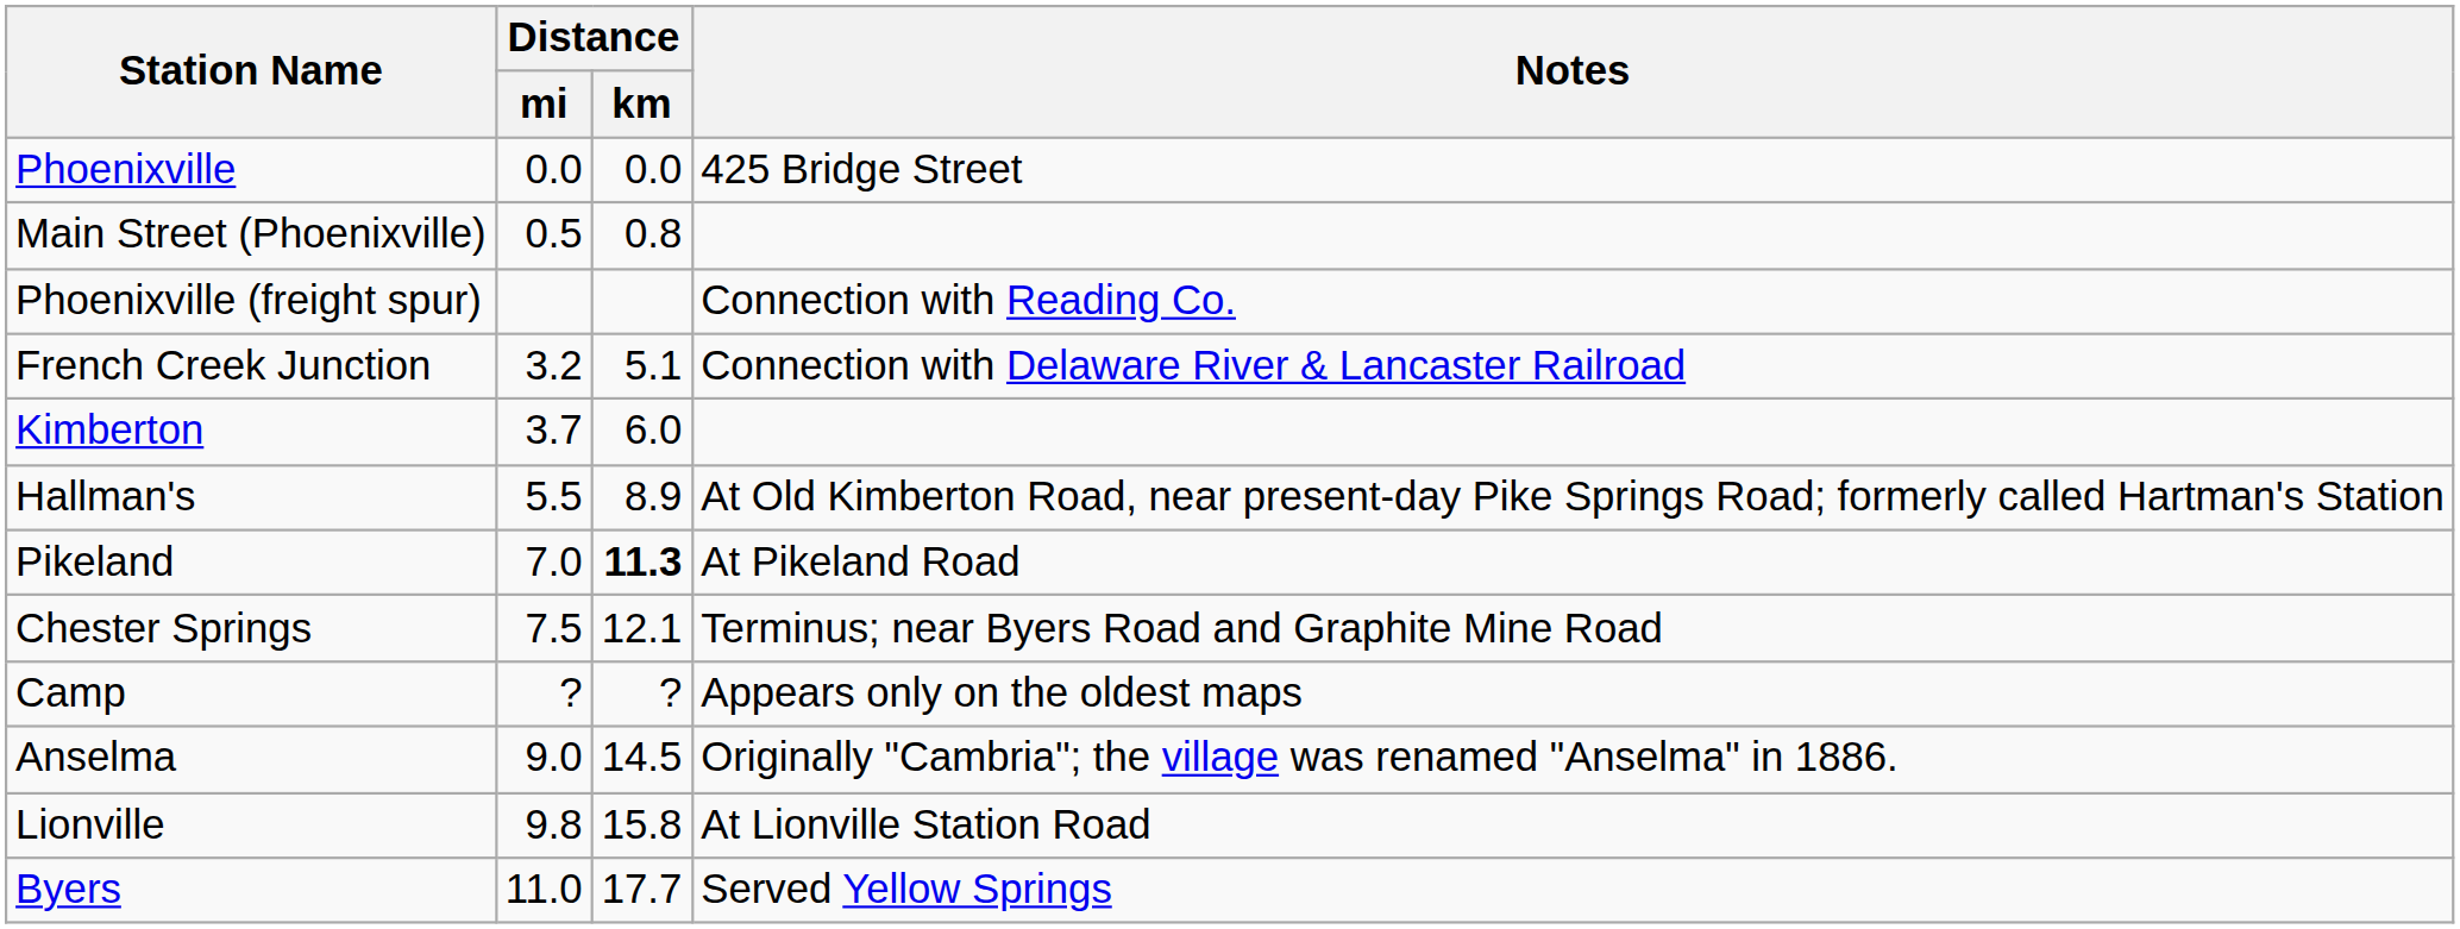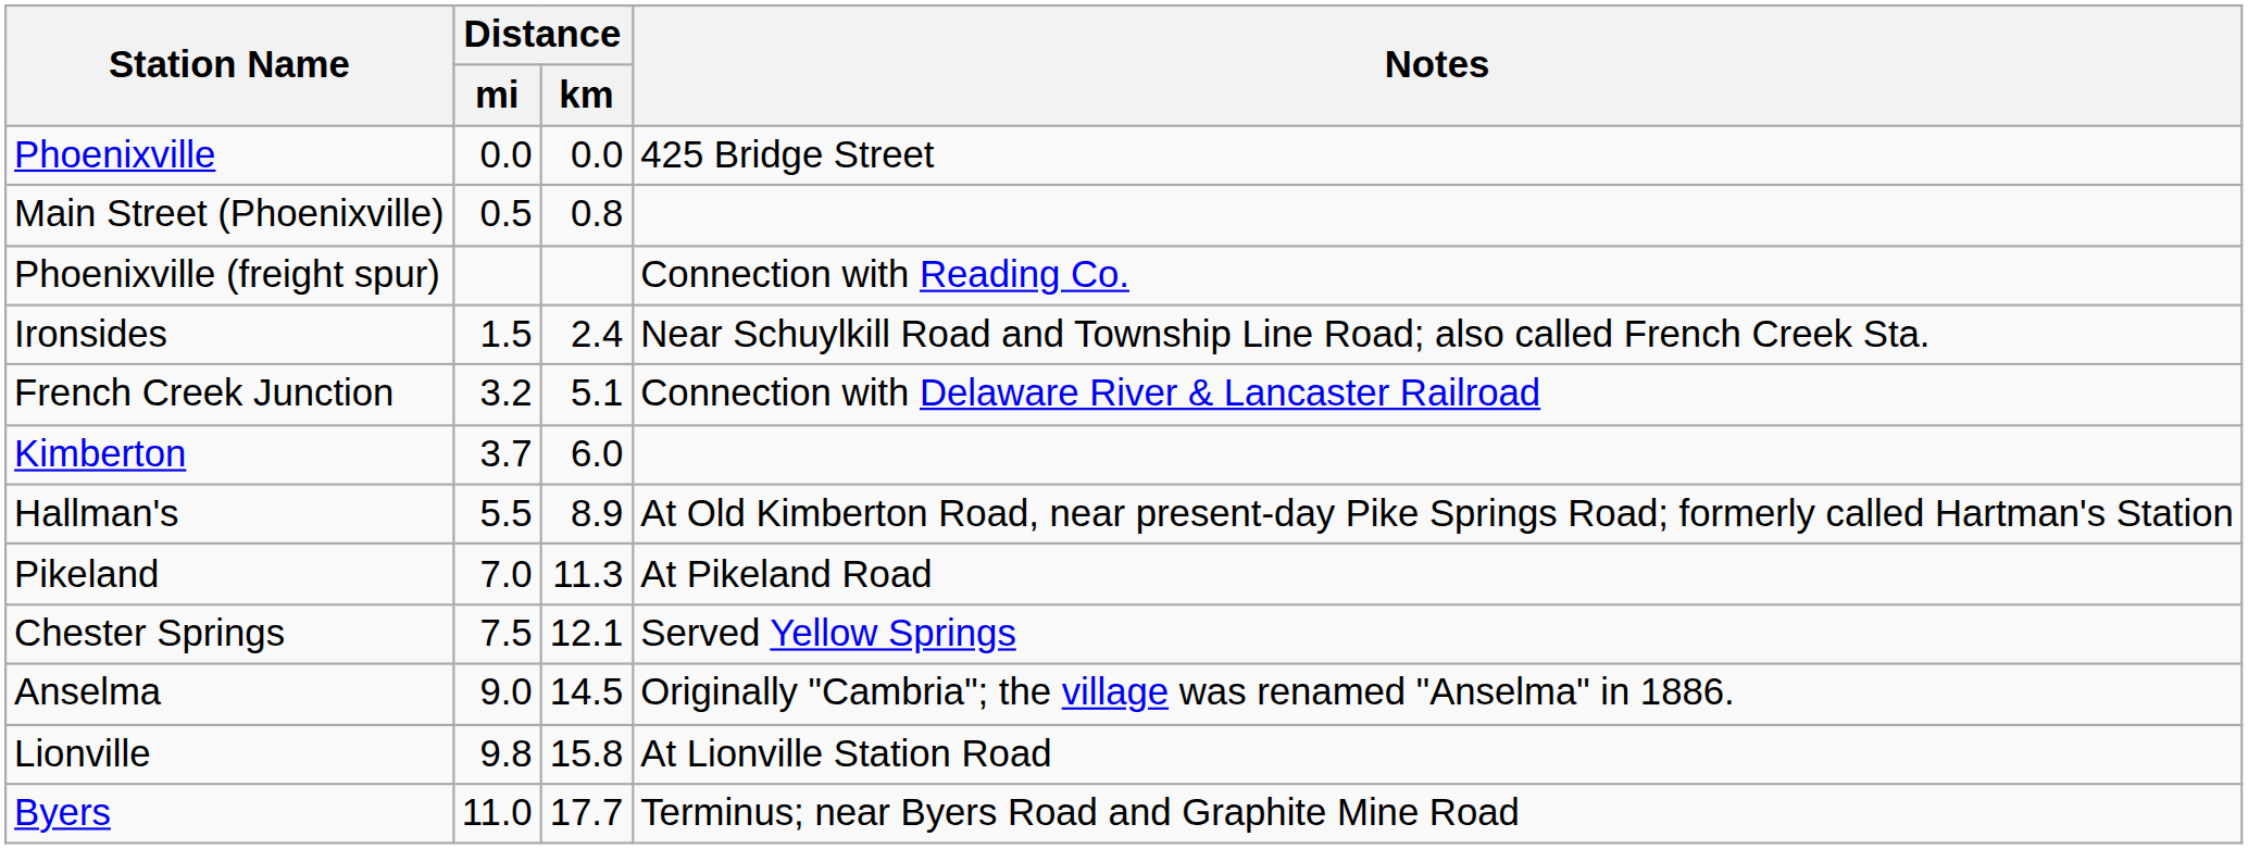 <table class="wikitable" style="text-align:right">
 <tr>
 <th rowspan=2>Station Name</th>
 <th colspan=2>Distance</th>
 <th rowspan=2>Notes</th>
 </tr>
 <tr>
 <th>mi</th>
 <th>km</th>
 </tr>
 <tr>
 <td align="left"><a href='#'>Phoenixville</a></td>
 <td>0.0</td>
 <td>0.0</td>
 <td align="left">425 Bridge Street</td>
 </tr>
 <tr>
 <td align="left">Main Street (Phoenixville)</td>
 <td>0.5</td>
 <td>0.8</td>
 <td align="left"></td>
 </tr>
 <tr>
 <td align="left">Phoenixville (freight spur)</td>
 <td></td>
 <td></td>
 <td align="left">Connection with <a href='#'>Reading Co.</a></td>
 </tr>
 <tr>
+<td align="left">Ironsides</td>
+<td>1.5</td>
+<td>2.4</td>
+<td align="left">Near Schuylkill Road and Township Line Road; also called French Creek Sta.</td>
+</tr>
+<tr>
 <td align="left">French Creek Junction</td>
 <td>3.2</td>
 <td>5.1</td>
 <td align="left">Connection with <a href='#'>Delaware River & Lancaster Railroad</a></td>
 </tr>
 <tr>
 <td align="left"><a href='#'>Kimberton</a></td>
 <td>3.7</td>
 <td>6.0</td>
 <td align="left"></td>
 </tr>
 <tr>
 <td align="left">Hallman's</td>
 <td>5.5</td>
 <td>8.9</td>
 <td align="left">At Old Kimberton Road, near present-day Pike Springs Road; formerly called Hartman's Station</td>
 </tr>
 <tr>
 <td align="left">Pikeland</td>
 <td>7.0</td>
-<td><strong>11.3</strong></td>
+<td>11.3</td>
 <td align="left">At Pikeland Road</td>
 </tr>
 <tr>
 <td align="left">Chester Springs</td>
 <td>7.5</td>
 <td>12.1</td>
-<td align="left">Terminus; near Byers Road and Graphite Mine Road</td>
-</tr>
-<tr>
-<td align="left">Camp</td>
-<td>?</td>
-<td>?</td>
-<td align="left">Appears only on the oldest maps</td>
+<td align="left">Served <a href='#'>Yellow Springs</a></td>
 </tr>
 <tr>
 <td align="left">Anselma</td>
 <td>9.0</td>
 <td>14.5</td>
 <td align="left">Originally "Cambria"; the <a href='#'>village</a> was renamed "Anselma" in 1886.</td>
 </tr>
 <tr>
 <td align="left">Lionville</td>
 <td>9.8</td>
 <td>15.8</td>
 <td align= "left">At Lionville Station Road</td>
 </tr>
 <tr>
 <td align="left"><a href='#'>Byers</a></td>
 <td>11.0</td>
 <td>17.7</td>
-<td align="left">Served <a href='#'>Yellow Springs</a></td>
+<td align="left">Terminus; near Byers Road and Graphite Mine Road</td>
 </tr>
 </table>
